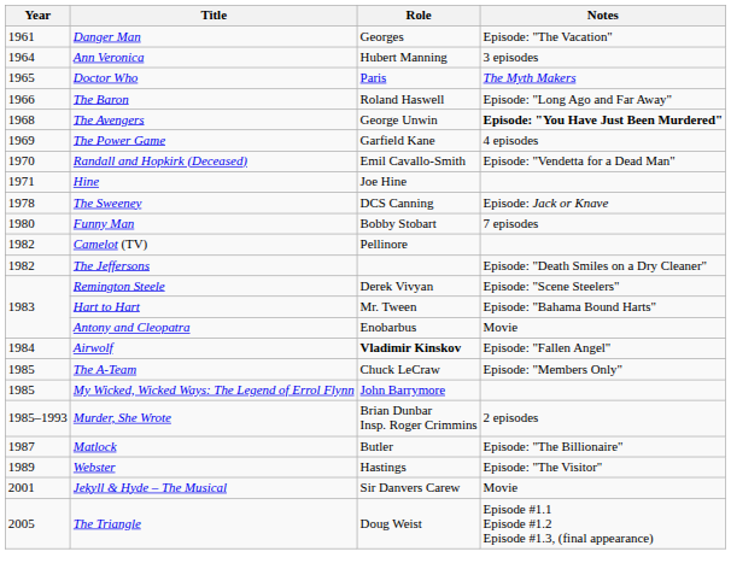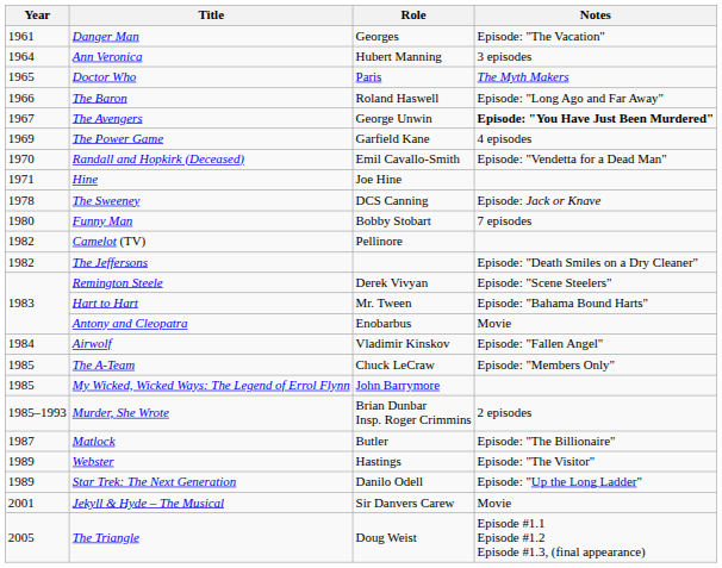 <table class="wikitable">
 <tr>
 <th>Year</th>
 <th>Title</th>
 <th>Role</th>
 <th>Notes</th>
 </tr>
 <tr>
 <td>1961</td>
 <td><em><a href='#'>Danger Man</a></em></td>
 <td>Georges</td>
 <td>Episode: "The Vacation"</td>
 </tr>
 <tr>
 <td>1964</td>
 <td><em><a href='#'>Ann Veronica</a></em></td>
 <td>Hubert Manning</td>
 <td>3 episodes</td>
 </tr>
 <tr>
 <td>1965</td>
 <td><em><a href='#'>Doctor Who</a></em></td>
 <td><a href='#'>Paris</a></td>
 <td><em><a href='#'>The Myth Makers</a></em></td>
 </tr>
 <tr>
 <td>1966</td>
 <td><em><a href='#'>The Baron</a></em></td>
 <td>Roland Haswell</td>
 <td>Episode: "Long Ago and Far Away"</td>
 </tr>
 <tr>
-<td>1968</td>
+<td>1967</td>
 <td><em><a href='#'>The Avengers</a></em></td>
 <td>George Unwin</td>
 <td><strong>Episode: "You Have Just Been Murdered"</strong></td>
 </tr>
 <tr>
 <td>1969</td>
 <td><em><a href='#'>The Power Game</a></em></td>
 <td>Garfield Kane</td>
 <td>4 episodes</td>
 </tr>
 <tr>
 <td>1970</td>
 <td><em><a href='#'>Randall and Hopkirk (Deceased)</a></em></td>
 <td>Emil Cavallo-Smith</td>
 <td>Episode: "Vendetta for a Dead Man"</td>
 </tr>
 <tr>
 <td>1971</td>
 <td><em><a href='#'>Hine</a></em></td>
 <td>Joe Hine</td>
 <td></td>
 </tr>
 <tr>
 <td>1978</td>
 <td><em><a href='#'>The Sweeney</a></em></td>
 <td>DCS Canning</td>
 <td>Episode: <em>Jack or Knave</em></td>
 </tr>
 <tr>
 <td>1980</td>
 <td><em><a href='#'>Funny Man</a></em></td>
 <td>Bobby Stobart</td>
 <td>7 episodes</td>
 </tr>
 <tr>
 <td>1982</td>
 <td><em><a href='#'>Camelot</a></em> (TV)</td>
 <td>Pellinore</td>
 <td></td>
 </tr>
 <tr>
 <td>1982</td>
 <td><em><a href='#'>The Jeffersons</a></em></td>
 <td></td>
 <td>Episode: "Death Smiles on a Dry Cleaner"</td>
 </tr>
 <tr>
 <td rowspan="3">1983</td>
 <td><em><a href='#'>Remington Steele</a></em></td>
 <td>Derek Vivyan</td>
 <td>Episode: "Scene Steelers"</td>
 </tr>
 <tr>
 <td><em><a href='#'>Hart to Hart</a></em></td>
 <td>Mr. Tween</td>
 <td>Episode: "Bahama Bound Harts"</td>
 </tr>
 <tr>
 <td><em><a href='#'>Antony and Cleopatra</a></em></td>
 <td>Enobarbus</td>
 <td>Movie</td>
 </tr>
 <tr>
 <td>1984</td>
 <td><em><a href='#'>Airwolf</a></em></td>
-<td><strong>Vladimir Kinskov</strong></td>
+<td>Vladimir Kinskov</td>
 <td>Episode: "Fallen Angel"</td>
 </tr>
 <tr>
 <td>1985</td>
 <td><em><a href='#'>The A-Team</a></em></td>
 <td>Chuck LeCraw</td>
 <td>Episode: "Members Only"</td>
 </tr>
 <tr>
 <td>1985</td>
 <td><em><a href='#'>My Wicked, Wicked Ways: The Legend of Errol Flynn</a></em></td>
 <td><a href='#'>John Barrymore</a></td>
 <td></td>
 </tr>
 <tr>
 <td>1985–1993</td>
 <td><em><a href='#'>Murder, She Wrote</a></em></td>
 <td>Brian Dunbar<br>Insp. Roger Crimmins</td>
 <td>2 episodes</td>
 </tr>
 <tr>
 <td>1987</td>
 <td><em><a href='#'>Matlock</a></em></td>
 <td>Butler</td>
 <td>Episode: "The Billionaire"</td>
 </tr>
 <tr>
 <td>1989</td>
 <td><em><a href='#'>Webster</a></em></td>
 <td>Hastings</td>
 <td>Episode: "The Visitor"</td>
 </tr>
 <tr>
+<td>1989</td>
+<td><em><a href='#'>Star Trek: The Next Generation</a></em></td>
+<td>Danilo Odell</td>
+<td>Episode: "<a href='#'>Up the Long Ladder</a>"</td>
+</tr>
+<tr>
 <td>2001</td>
 <td><em><a href='#'>Jekyll & Hyde – The Musical</a></em></td>
 <td>Sir Danvers Carew</td>
 <td>Movie</td>
 </tr>
 <tr>
 <td>2005</td>
 <td><em><a href='#'>The Triangle</a></em></td>
 <td>Doug Weist</td>
 <td>Episode #1.1<br>Episode #1.2<br>Episode #1.3, (final appearance)</td>
 </tr>
 </table>
